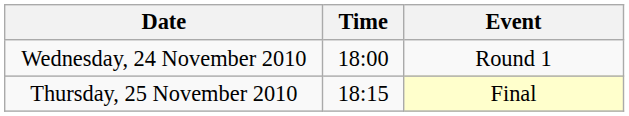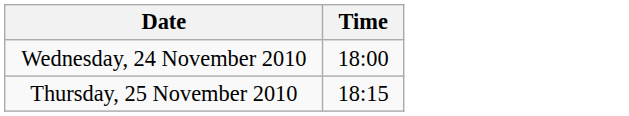 <table class = "wikitable" style="text-align:center;">
 <tr>
 <th width=220>Date</th>
 <th width=50>Time</th>
-<th width=150>Event</th>
 </tr>
 <tr>
 <td>Wednesday, 24 November 2010</td>
 <td>18:00</td>
-<td>Round 1</td>
 </tr>
 <tr>
 <td>Thursday, 25 November 2010</td>
 <td>18:15</td>
-<td bgcolor=ffffcc>Final</td>
 </tr>
 </table>
